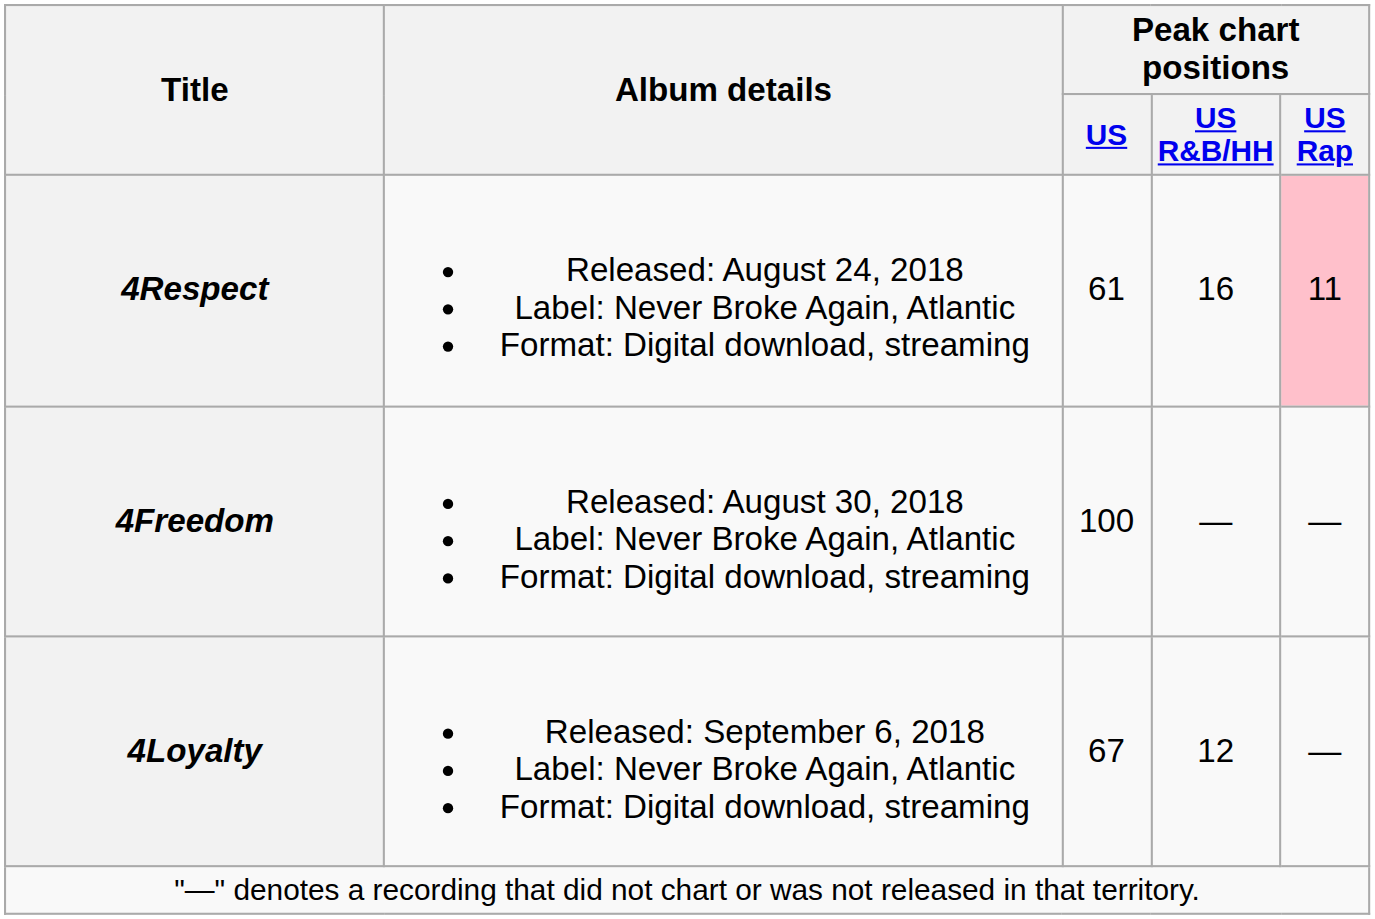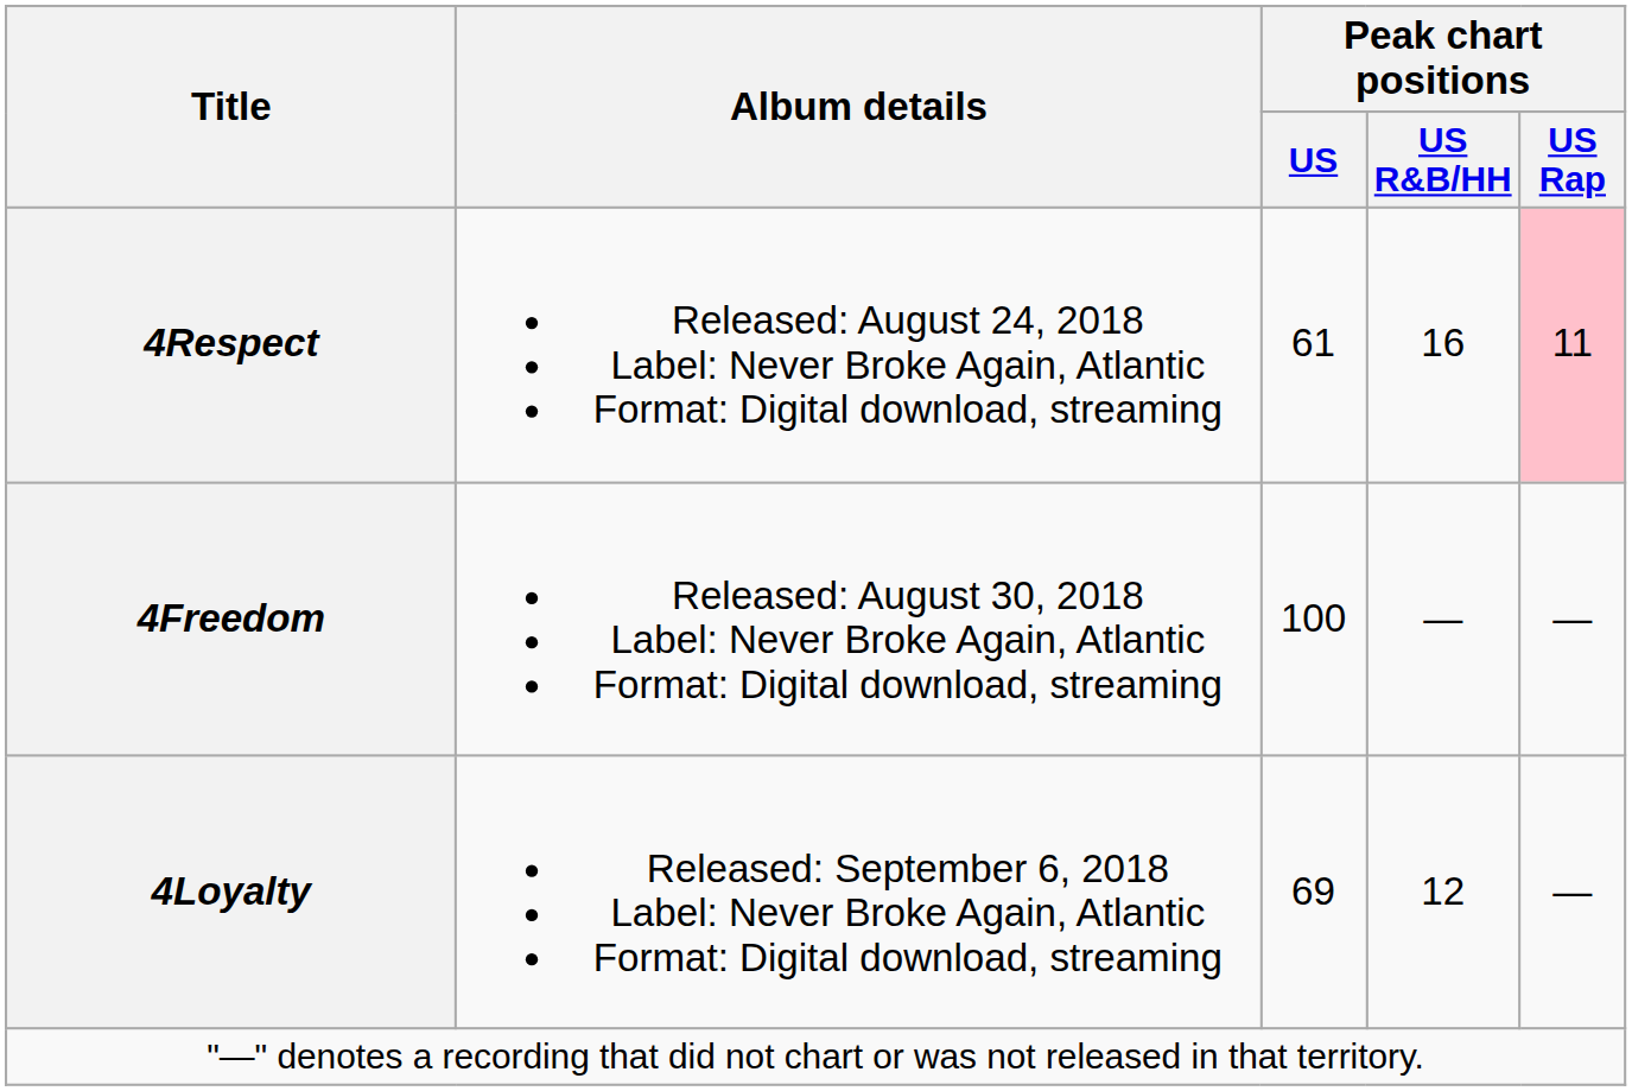 <table class="wikitable plainrowheaders" style="text-align:center;">
 <tr>
 <th scope="col" rowspan="2" style="width:11em;">Title</th>
 <th scope="col" rowspan="2" style="width:20em;">Album details</th>
 <th scope="col" colspan="3">Peak chart positions</th>
 </tr>
 <tr>
 <th scope="col" style="width:2.5em;font-size:90%;"><a href='#'>US</a><br></th>
 <th scope="col" style="width:2.5em;font-size:90%;"><a href='#'>US<br>R&B/HH</a><br></th>
 <th scope="col" style="width:2.5em;font-size:90%;"><a href='#'>US Rap</a><br></th>
 </tr>
 <tr>
 <th scope="row"><em>4Respect</em></th>
 <td><br><ul><li>Released: August 24, 2018</li><li>Label: Never Broke Again, Atlantic</li><li>Format: Digital download, streaming</li></ul></td>
 <td>61</td>
 <td>16</td>
 <td style="background: pink;">11</td>
 </tr>
 <tr>
 <th scope="row"><em>4Freedom</em></th>
 <td><br><ul><li>Released: August 30, 2018</li><li>Label: Never Broke Again, Atlantic</li><li>Format: Digital download, streaming</li></ul></td>
 <td>100</td>
 <td>—</td>
 <td>—</td>
 </tr>
 <tr>
 <th scope="row"><em>4Loyalty</em></th>
 <td><br><ul><li>Released: September 6, 2018</li><li>Label: Never Broke Again, Atlantic</li><li>Format: Digital download, streaming</li></ul></td>
-<td>67</td>
+<td>69</td>
 <td>12</td>
 <td>—</td>
 </tr>
 <tr>
 <td colspan="5" style="font-size:90%">"—" denotes a recording that did not chart or was not released in that territory.</td>
 </tr>
 </table>
